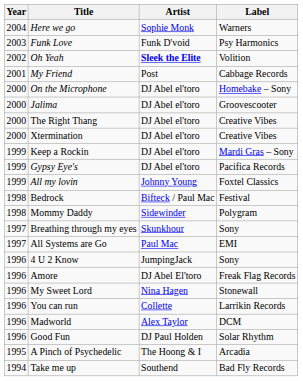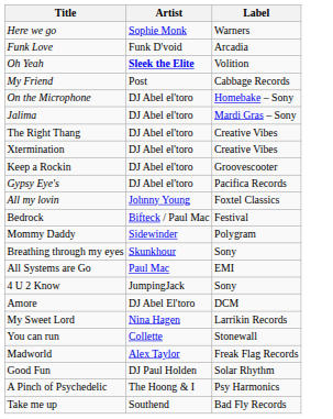 <table class="wikitable sortable plainrowheaders">
 <tr>
-<th>Year</th>
 <th>Title</th>
 <th>Artist</th>
 <th>Label</th>
 </tr>
 <tr>
-<td>2004</td>
 <td><em>Here we go</em></td>
 <td><a href='#'>Sophie Monk</a></td>
 <td>Warners</td>
 </tr>
 <tr>
-<td>2003</td>
 <td><em>Funk Love</em></td>
 <td>Funk D'void</td>
-<td>Psy Harmonics</td>
+<td>Arcadia</td>
 </tr>
 <tr>
-<td>2002</td>
 <td><em>Oh Yeah</em></td>
 <td><strong><a href='#'>Sleek the Elite</a></strong></td>
 <td>Volition</td>
 </tr>
 <tr>
-<td>2001</td>
 <td><em>My Friend</em></td>
 <td>Post</td>
 <td>Cabbage Records</td>
 </tr>
 <tr>
-<td>2000</td>
 <td><em>On the Microphone</em></td>
 <td>DJ Abel el'toro</td>
 <td><a href='#'>Homebake</a> – Sony</td>
 </tr>
 <tr>
-<td>2000</td>
 <td><em>Jalima<strong></td>
 <td>DJ Abel el'toro</td>
-<td>Groovescooter</td>
+<td><a href='#'>Mardi Gras</a> – Sony</td>
 </tr>
 <tr>
-<td>2000</td>
 <td></em>The Right Thang<em></td>
 <td>DJ Abel el'toro</td>
 <td>Creative Vibes</td>
 </tr>
 <tr>
-<td>2000</td>
 <td></em>Xtermination<em></td>
 <td>DJ Abel el'toro</td>
 <td>Creative Vibes</td>
 </tr>
 <tr>
-<td>1999</td>
 <td></em>Keep a Rockin</strong></td>
 <td>DJ Abel el'toro</td>
-<td><a href='#'>Mardi Gras</a> – Sony</td>
+<td>Groovescooter</td>
 </tr>
 <tr>
-<td>1999</td>
 <td><em>Gypsy Eye's</em></td>
 <td>DJ Abel el'toro</td>
 <td>Pacifica Records</td>
 </tr>
 <tr>
-<td>1999</td>
 <td><em>All my lovin<strong></td>
 <td><a href='#'>Johnny Young</a></td>
 <td>Foxtel Classics</td>
 </tr>
 <tr>
-<td>1998</td>
 <td></em>Bedrock<em></td>
 <td><a href='#'>Bifteck</a> / Paul Mac</td>
 <td>Festival</td>
 </tr>
 <tr>
-<td>1998</td>
 <td></em>Mommy Daddy<em></td>
 <td><a href='#'>Sidewinder</a></td>
 <td>Polygram</td>
 </tr>
 <tr>
-<td>1997</td>
 <td></em>Breathing through my eyes<em></td>
 <td><a href='#'>Skunkhour</a></td>
 <td>Sony</td>
 </tr>
 <tr>
-<td>1997</td>
 <td></em>All Systems are Go<em></td>
 <td><a href='#'>Paul Mac</a></td>
 <td>EMI</td>
 </tr>
 <tr>
-<td>1996</td>
 <td></em>4 U 2 Know<em></td>
 <td>JumpingJack</td>
 <td>Sony</td>
 </tr>
 <tr>
-<td>1996</td>
 <td></em>Amore<em></td>
 <td>DJ Abel El'toro</td>
+<td>DCM</td>
+</tr>
+<tr>
+<td></em>My Sweet Lord<em></td>
+<td><a href='#'>Nina Hagen</a></td>
+<td>Larrikin Records</td>
+</tr>
+<tr>
+<td></em>You can run<em></td>
+<td><a href='#'>Collette</a></td>
+<td>Stonewall</td>
+</tr>
+<tr>
+<td></em>Madworld<em></td>
+<td><a href='#'>Alex Taylor</a></td>
 <td>Freak Flag Records</td>
 </tr>
 <tr>
-<td>1996</td>
-<td></em>My Sweet Lord<em></td>
-<td><a href='#'>Nina Hagen</a></td>
-<td>Stonewall</td>
-</tr>
-<tr>
-<td>1996</td>
-<td></em>You can run<em></td>
-<td><a href='#'>Collette</a></td>
-<td>Larrikin Records</td>
-</tr>
-<tr>
-<td>1996</td>
-<td></em>Madworld<em></td>
-<td><a href='#'>Alex Taylor</a></td>
-<td>DCM</td>
-</tr>
-<tr>
-<td>1996</td>
 <td></em>Good Fun<em></td>
 <td>DJ Paul Holden</td>
 <td>Solar Rhythm</td>
 </tr>
 <tr>
-<td>1995</td>
 <td></em>A Pinch of Psychedelic<em></td>
 <td>The Hoong & I</td>
-<td>Arcadia</td>
+<td>Psy Harmonics</td>
 </tr>
 <tr>
-<td>1994</td>
 <td></em>Take me up<em></td>
 <td>Southend</td>
 <td>Bad Fly Records</td>
 </tr>
 </table>
